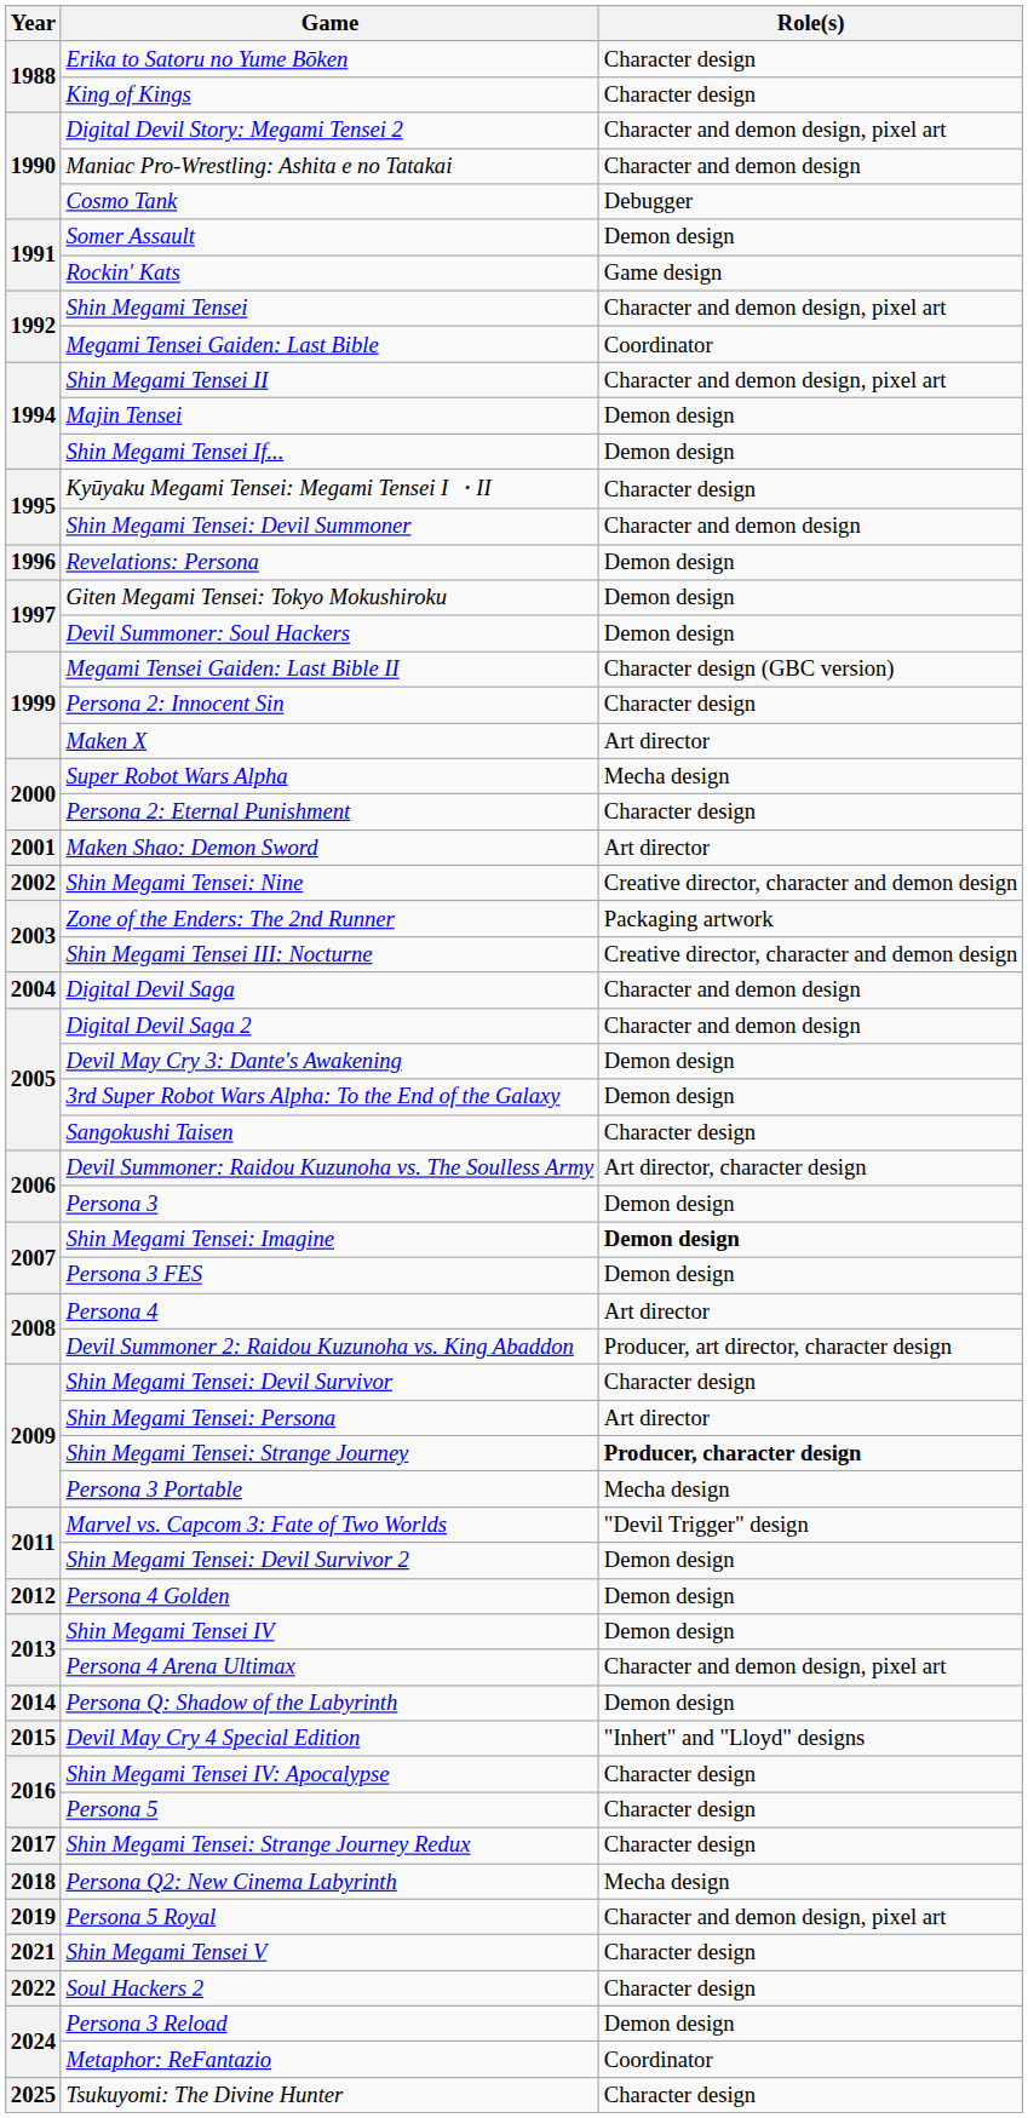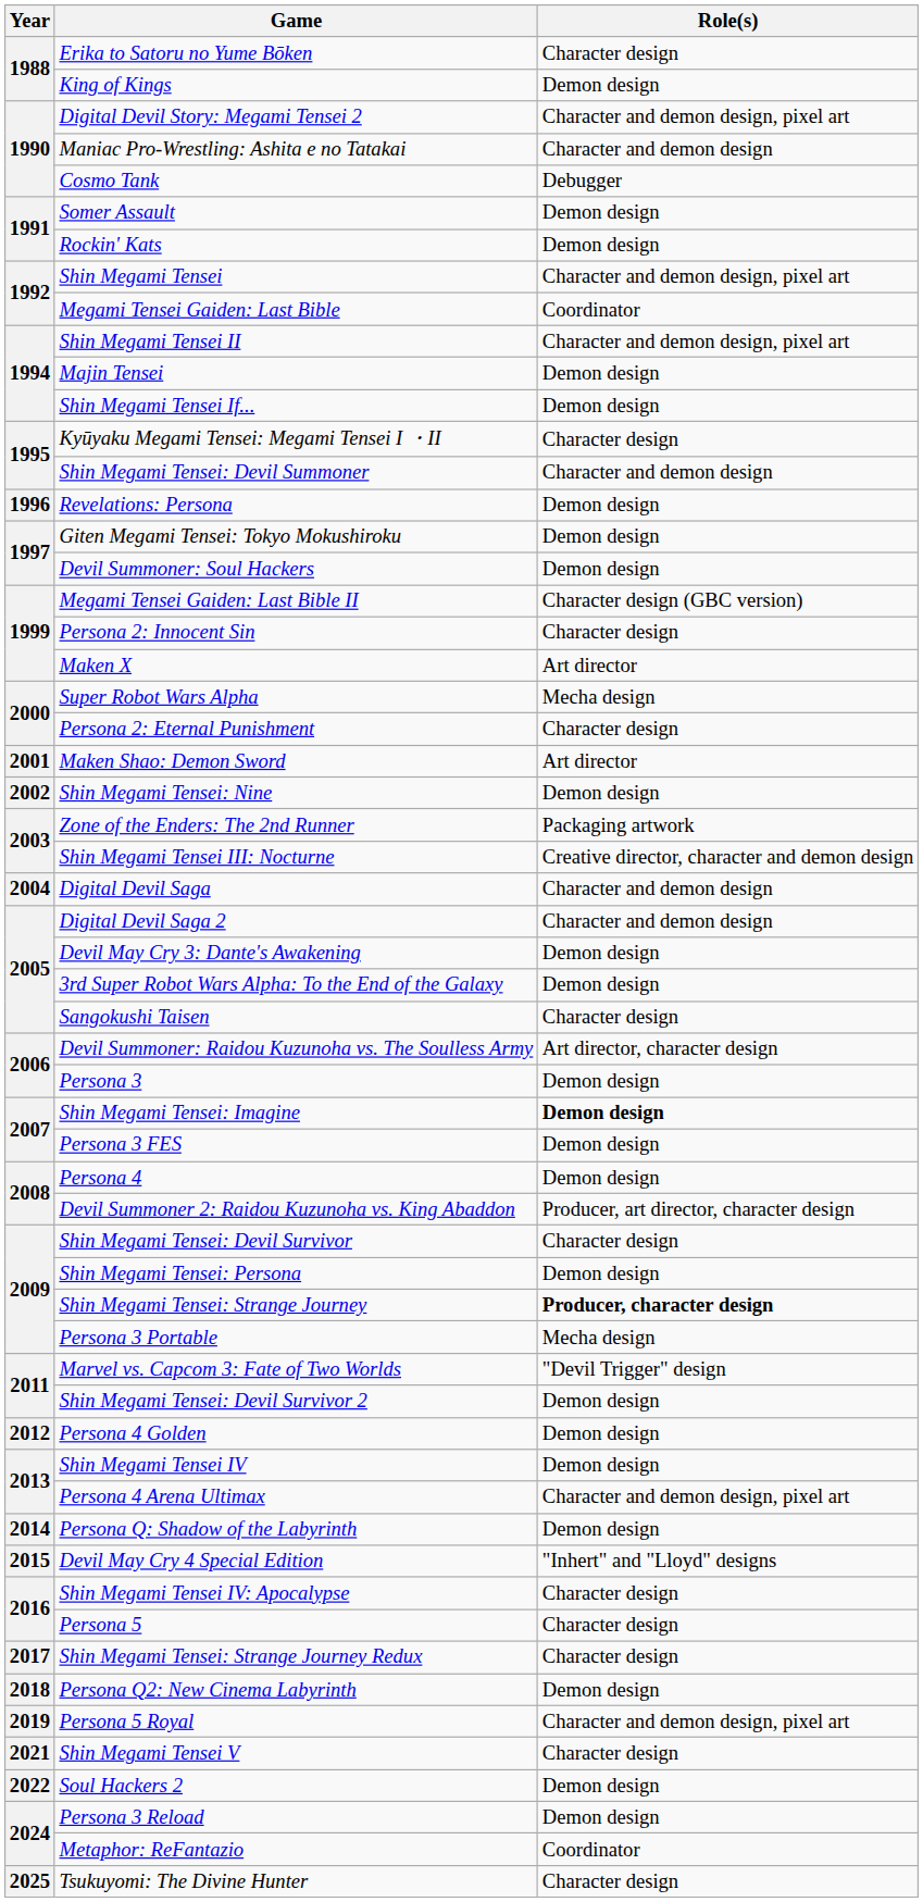 <table class="wikitable sortable">
 <tr>
 <th>Year</th>
 <th>Game</th>
 <th>Role(s)</th>
 </tr>
 <tr>
 <th Scope=row rowspan="2">1988</th>
 <td><em><a href='#'>Erika to Satoru no Yume Bōken</a></em></td>
 <td>Character design</td>
 </tr>
 <tr>
 <td><em><a href='#'>King of Kings</a></em></td>
-<td>Character design</td>
+<td>Demon design</td>
 </tr>
 <tr>
 <th rowspan="3" scope="row">1990</th>
 <td><em><a href='#'>Digital Devil Story: Megami Tensei 2</a></em></td>
 <td>Character and demon design, pixel art</td>
 </tr>
 <tr>
 <td><em>Maniac Pro-Wrestling: Ashita e no Tatakai</em></td>
 <td>Character and demon design</td>
 </tr>
 <tr>
 <td><em><a href='#'>Cosmo Tank</a></em></td>
 <td>Debugger</td>
 </tr>
 <tr>
 <th rowspan="2" scope="row">1991</th>
 <td><em><a href='#'>Somer Assault</a></em></td>
 <td>Demon design</td>
 </tr>
 <tr>
 <td><em><a href='#'>Rockin' Kats</a></em></td>
-<td>Game design</td>
+<td>Demon design</td>
 </tr>
 <tr>
 <th rowspan="2" scope="row">1992</th>
 <td><em><a href='#'>Shin Megami Tensei</a></em></td>
 <td>Character and demon design, pixel art</td>
 </tr>
 <tr>
 <td><em><a href='#'>Megami Tensei Gaiden: Last Bible</a></em></td>
 <td>Coordinator</td>
 </tr>
 <tr>
 <th Scope=row rowspan="3">1994</th>
 <td><em><a href='#'>Shin Megami Tensei II</a></em></td>
 <td>Character and demon design, pixel art</td>
 </tr>
 <tr>
 <td><em><a href='#'>Majin Tensei</a></em></td>
 <td>Demon design</td>
 </tr>
 <tr>
 <td><em><a href='#'>Shin Megami Tensei If...</a></em></td>
 <td>Demon design</td>
 </tr>
 <tr>
 <th Scope=row rowspan="2">1995</th>
 <td><em>Kyūyaku Megami Tensei: Megami Tensei I ・II</em></td>
 <td>Character design</td>
 </tr>
 <tr>
 <td><em><a href='#'>Shin Megami Tensei: Devil Summoner</a></em></td>
 <td>Character and demon design</td>
 </tr>
 <tr>
 <th Scope=row>1996</th>
 <td><em><a href='#'>Revelations: Persona</a></em></td>
 <td>Demon design</td>
 </tr>
 <tr>
 <th Scope=row rowspan="2">1997</th>
 <td><em>Giten Megami Tensei: Tokyo Mokushiroku</em></td>
 <td>Demon design</td>
 </tr>
 <tr>
 <td><em><a href='#'>Devil Summoner: Soul Hackers</a></em></td>
 <td>Demon design</td>
 </tr>
 <tr>
 <th rowspan="3" scope="row">1999</th>
 <td><em><a href='#'>Megami Tensei Gaiden: Last Bible II</a></em></td>
 <td>Character design (GBC version)</td>
 </tr>
 <tr>
 <td><em><a href='#'>Persona 2: Innocent Sin</a></em></td>
 <td>Character design</td>
 </tr>
 <tr>
 <td><em><a href='#'>Maken X</a></em></td>
 <td>Art director</td>
 </tr>
 <tr>
 <th rowspan="2" scope="row">2000</th>
 <td><em><a href='#'>Super Robot Wars Alpha</a></em></td>
 <td>Mecha design</td>
 </tr>
 <tr>
 <td><em><a href='#'>Persona 2: Eternal Punishment</a></em></td>
 <td>Character design</td>
 </tr>
 <tr>
 <th scope="row">2001</th>
 <td><em><a href='#'>Maken Shao: Demon Sword</a></em></td>
 <td>Art director</td>
 </tr>
 <tr>
 <th scope="row">2002</th>
 <td><em><a href='#'>Shin Megami Tensei: Nine</a></em></td>
-<td>Creative director, character and demon design</td>
+<td>Demon design</td>
 </tr>
 <tr>
 <th rowspan="2" scope="row">2003</th>
 <td><em><a href='#'>Zone of the Enders: The 2nd Runner</a></em></td>
 <td>Packaging artwork</td>
 </tr>
 <tr>
 <td><em><a href='#'>Shin Megami Tensei III: Nocturne</a></em></td>
 <td>Creative director, character and demon design</td>
 </tr>
 <tr>
 <th scope="row">2004</th>
 <td><em><a href='#'>Digital Devil Saga</a></em></td>
 <td>Character and demon design</td>
 </tr>
 <tr>
 <th Scope=row rowspan="4">2005</th>
 <td><em><a href='#'>Digital Devil Saga 2</a></em></td>
 <td>Character and demon design</td>
 </tr>
 <tr>
 <td><em><a href='#'>Devil May Cry 3: Dante's Awakening</a></em></td>
 <td>Demon design</td>
 </tr>
 <tr>
 <td><em><a href='#'>3rd Super Robot Wars Alpha: To the End of the Galaxy</a></em></td>
 <td>Demon design</td>
 </tr>
 <tr>
 <td><em><a href='#'>Sangokushi Taisen</a></em></td>
 <td>Character design</td>
 </tr>
 <tr>
 <th Scope=row rowspan="2">2006</th>
 <td><em><a href='#'>Devil Summoner: Raidou Kuzunoha vs. The Soulless Army</a></em></td>
 <td>Art director, character design</td>
 </tr>
 <tr>
 <td><em><a href='#'>Persona 3</a></em></td>
 <td>Demon design</td>
 </tr>
 <tr>
 <th Scope=row rowspan="2">2007</th>
 <td><em><a href='#'>Shin Megami Tensei: Imagine</a></em></td>
 <td><strong>Demon design</strong></td>
 </tr>
 <tr>
 <td><em><a href='#'>Persona 3 FES</a></em></td>
 <td>Demon design</td>
 </tr>
 <tr>
 <th Scope=row rowspan="2">2008</th>
 <td><em><a href='#'>Persona 4</a></em></td>
-<td>Art director</td>
+<td>Demon design</td>
 </tr>
 <tr>
 <td><em><a href='#'>Devil Summoner 2: Raidou Kuzunoha vs. King Abaddon</a></em></td>
 <td>Producer, art director, character design</td>
 </tr>
 <tr>
 <th Scope=row rowspan="4">2009</th>
 <td><em><a href='#'>Shin Megami Tensei: Devil Survivor</a></em></td>
 <td>Character design</td>
 </tr>
 <tr>
 <td><em><a href='#'>Shin Megami Tensei: Persona</a></em></td>
-<td>Art director</td>
+<td>Demon design</td>
 </tr>
 <tr>
 <td><em><a href='#'>Shin Megami Tensei: Strange Journey</a></em></td>
 <td><strong>Producer, character design</strong></td>
 </tr>
 <tr>
 <td><em><a href='#'>Persona 3 Portable</a></em></td>
 <td>Mecha design</td>
 </tr>
 <tr>
 <th rowspan="2" scope="row">2011</th>
 <td><em><a href='#'>Marvel vs. Capcom 3: Fate of Two Worlds</a></em></td>
 <td>"Devil Trigger" design</td>
 </tr>
 <tr>
 <td><em><a href='#'>Shin Megami Tensei: Devil Survivor 2</a></em></td>
 <td>Demon design</td>
 </tr>
 <tr>
 <th scope="row">2012</th>
 <td><em><a href='#'>Persona 4 Golden</a></em></td>
 <td>Demon design</td>
 </tr>
 <tr>
 <th rowspan="2" scope="row">2013</th>
 <td><em><a href='#'>Shin Megami Tensei IV</a></em></td>
 <td>Demon design</td>
 </tr>
 <tr>
 <td><em><a href='#'>Persona 4 Arena Ultimax</a></em></td>
 <td>Character and demon design, pixel art</td>
 </tr>
 <tr>
 <th scope="row">2014</th>
 <td><em><a href='#'>Persona Q: Shadow of the Labyrinth</a></em></td>
 <td>Demon design</td>
 </tr>
 <tr>
 <th Scope=row>2015</th>
 <td><em><a href='#'>Devil May Cry 4 Special Edition</a></em></td>
 <td>"Inhert" and "Lloyd" designs</td>
 </tr>
 <tr>
 <th Scope=row rowspan="2">2016</th>
 <td><em><a href='#'>Shin Megami Tensei IV: Apocalypse</a></em></td>
 <td>Character design</td>
 </tr>
 <tr>
 <td><em><a href='#'>Persona 5</a></em></td>
 <td>Character design</td>
 </tr>
 <tr>
 <th scope="row">2017</th>
 <td><em><a href='#'>Shin Megami Tensei: Strange Journey Redux</a></em></td>
 <td>Character design</td>
 </tr>
 <tr>
 <th scope="row">2018</th>
 <td><em><a href='#'>Persona Q2: New Cinema Labyrinth</a></em></td>
-<td>Mecha design</td>
+<td>Demon design</td>
 </tr>
 <tr>
 <th scope="row">2019</th>
 <td><em><a href='#'>Persona 5 Royal</a></em></td>
 <td>Character and demon design, pixel art</td>
 </tr>
 <tr>
 <th scope="row">2021</th>
 <td><em><a href='#'>Shin Megami Tensei V</a></em></td>
 <td>Character design</td>
 </tr>
 <tr>
 <th scope="row">2022</th>
 <td><em><a href='#'>Soul Hackers 2</a></em></td>
-<td>Character design</td>
+<td>Demon design</td>
 </tr>
 <tr>
 <th rowspan="2" scope="row">2024</th>
 <td><em><a href='#'>Persona 3 Reload</a></em></td>
 <td>Demon design</td>
 </tr>
 <tr>
 <td><em><a href='#'>Metaphor: ReFantazio</a></em></td>
 <td>Coordinator</td>
 </tr>
 <tr>
 <th scope="row">2025</th>
 <td><em>Tsukuyomi: The Divine Hunter</em></td>
 <td>Character design</td>
 </tr>
 </table>
